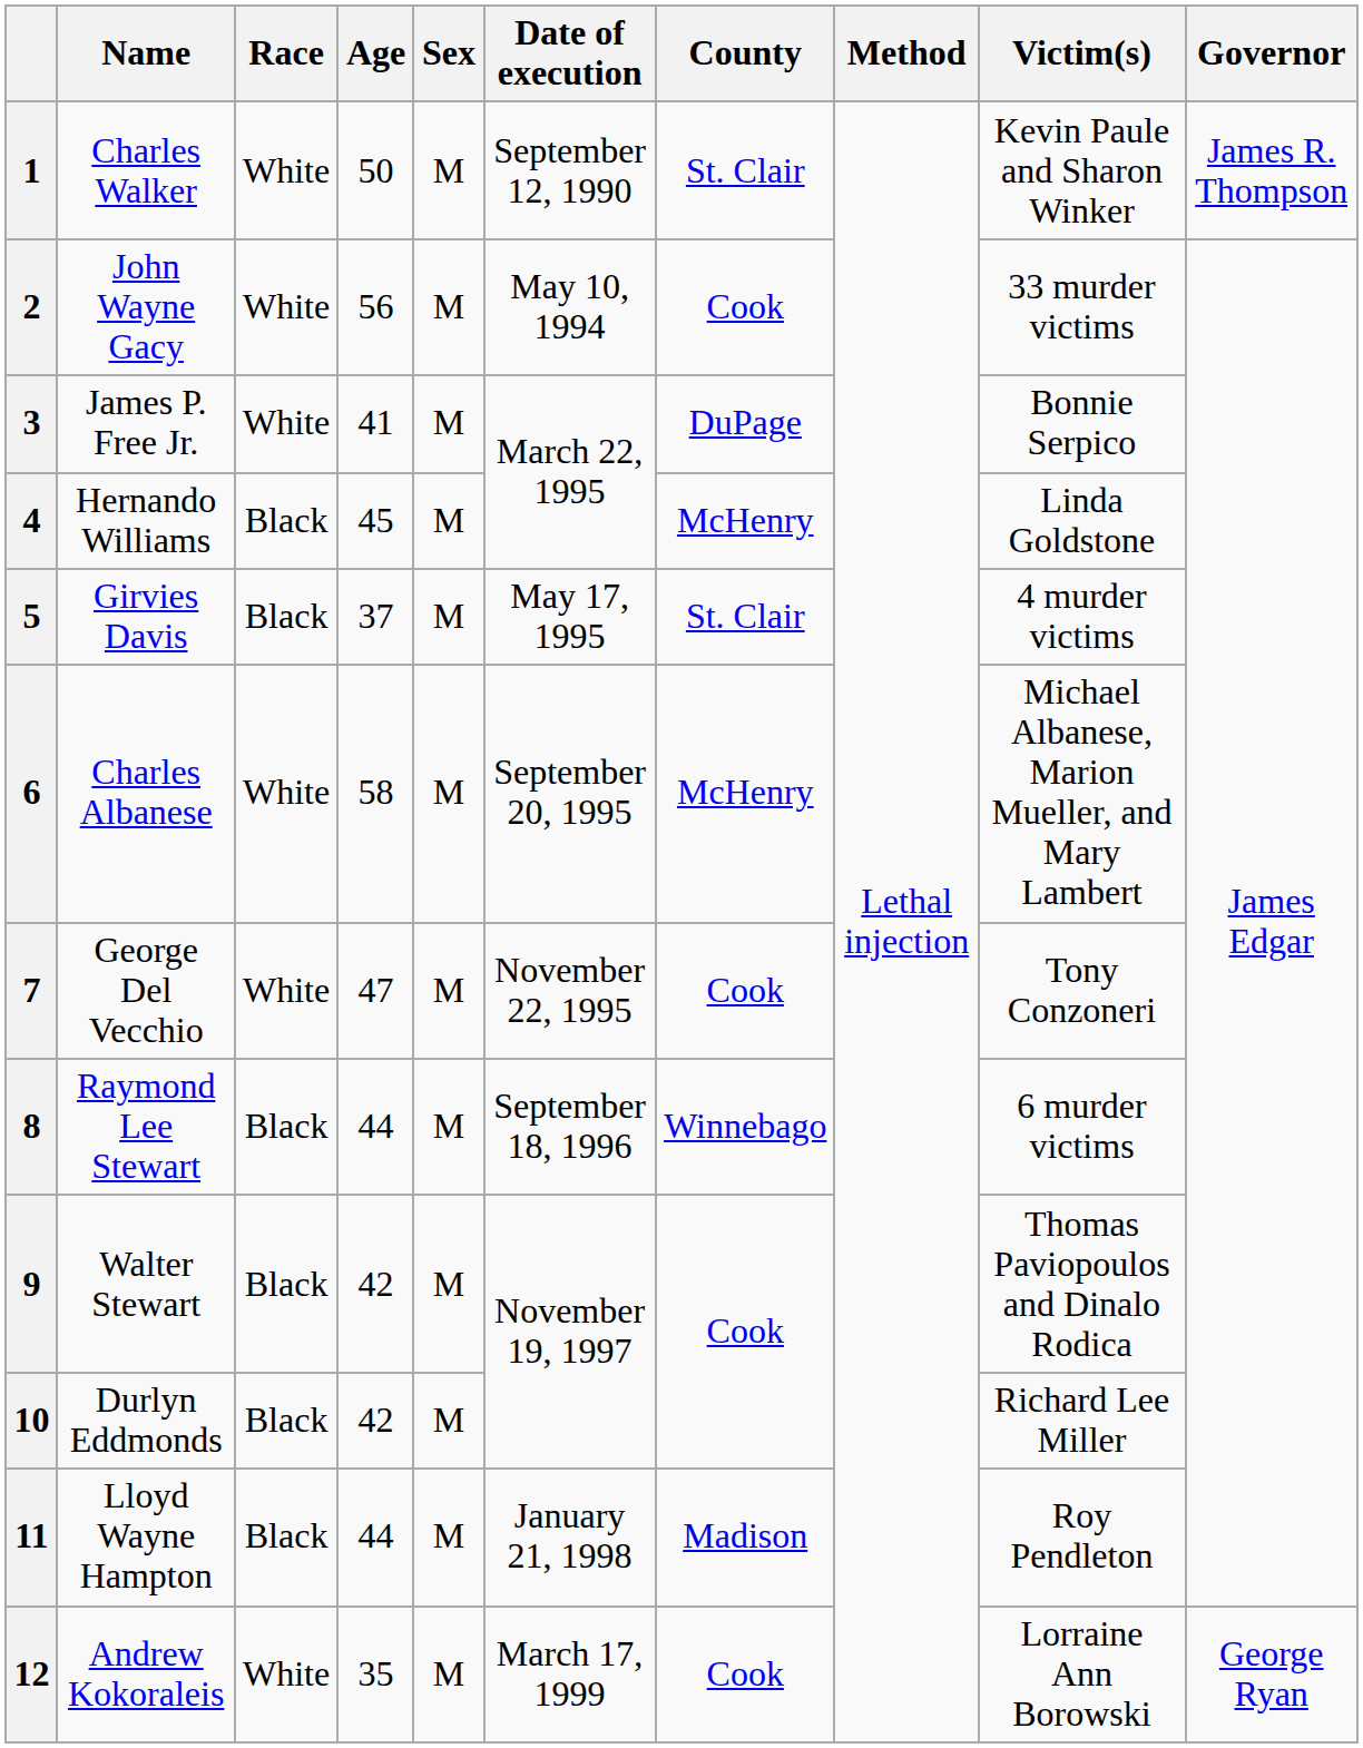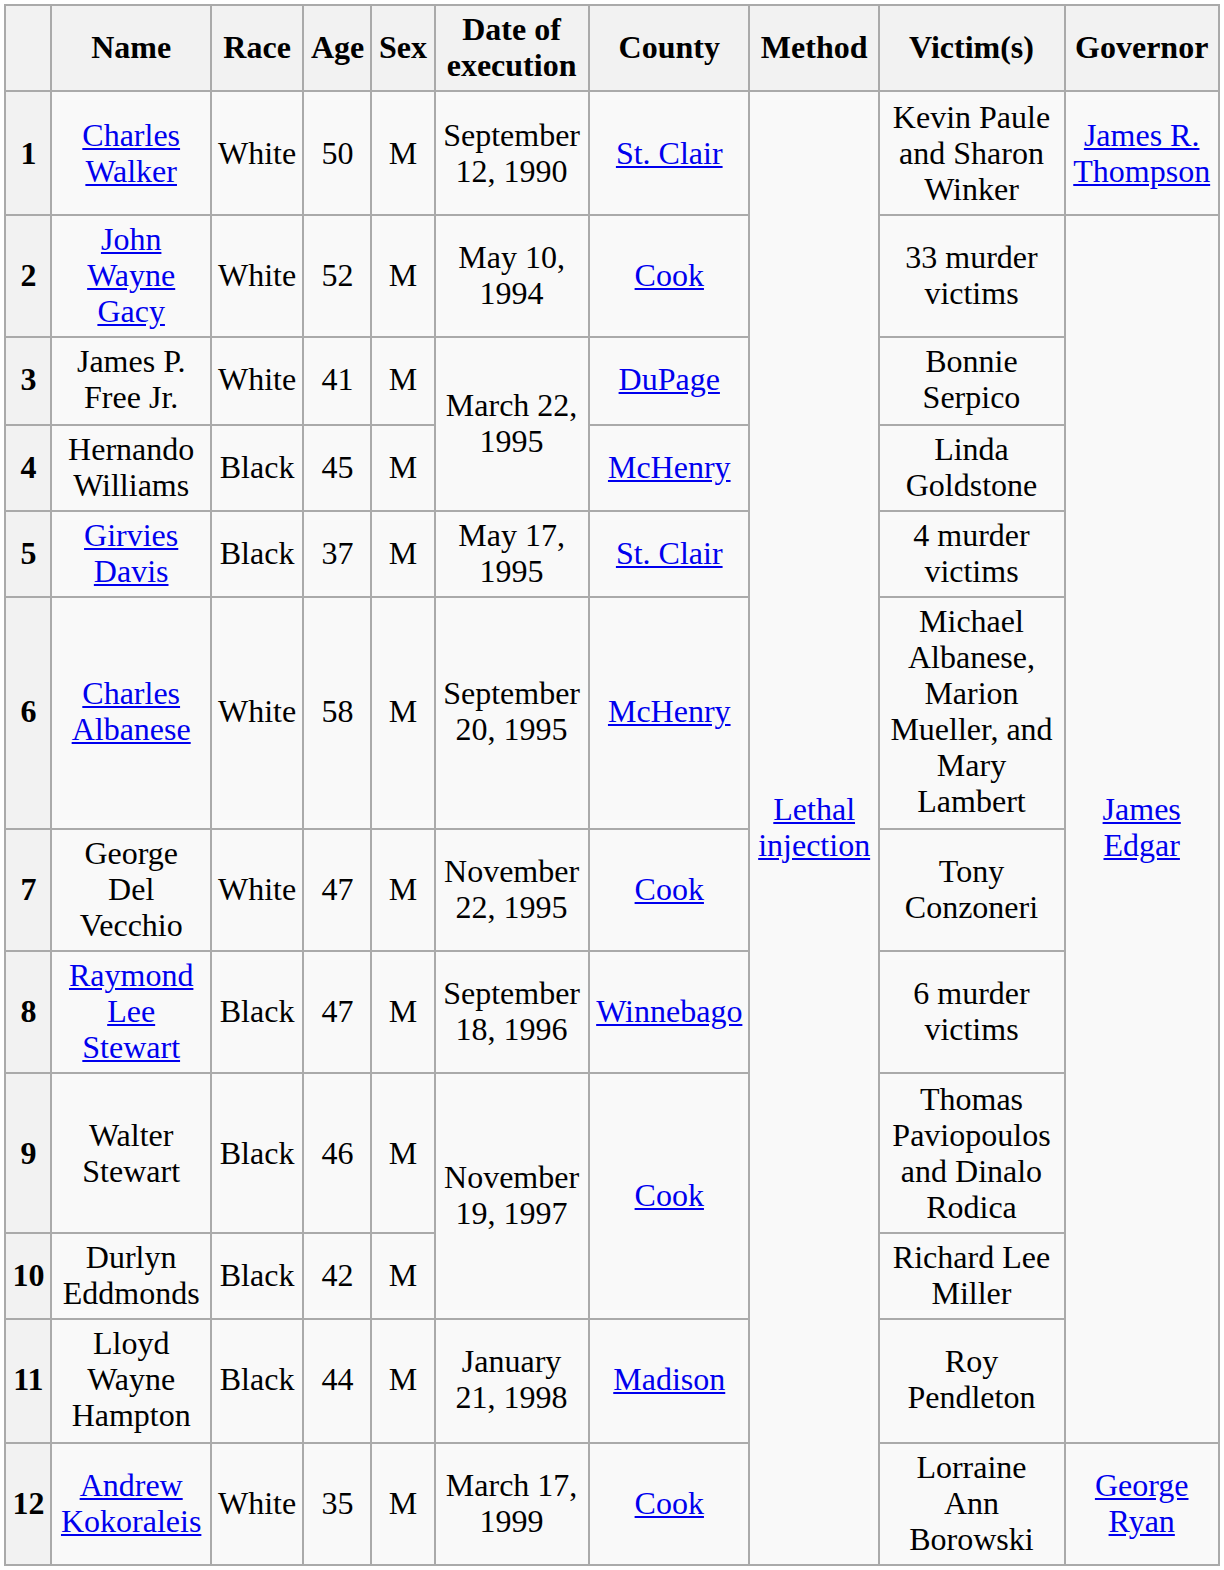 <table class="wikitable sortable" style="text-align:center;">
 <tr>
 <th scope="col"></th>
 <th scope="col">Name</th>
 <th scope="col">Race</th>
 <th scope="col">Age</th>
 <th scope="col">Sex</th>
 <th scope="col" data-sort-type="date">Date of execution</th>
 <th>County</th>
 <th scope="col">Method</th>
 <th scope="col">Victim(s)</th>
 <th scope="col">Governor</th>
 </tr>
 <tr>
 <th scope="row">1</th>
 <td><a href='#'>Charles Walker</a></td>
 <td>White</td>
 <td>50</td>
 <td>M</td>
 <td>September 12, 1990</td>
 <td><a href='#'>St. Clair</a></td>
 <td rowspan="12"><a href='#'>Lethal injection</a></td>
 <td>Kevin Paule and Sharon Winker</td>
 <td><a href='#'>James R. Thompson</a></td>
 </tr>
 <tr>
 <th scope="row">2</th>
 <td><a href='#'>John Wayne Gacy</a></td>
 <td>White</td>
-<td>56</td>
+<td>52</td>
 <td>M</td>
 <td>May 10, 1994</td>
 <td><a href='#'>Cook</a></td>
 <td>33 murder victims</td>
 <td rowspan="10"><a href='#'>James Edgar</a></td>
 </tr>
 <tr>
 <th scope="row">3</th>
 <td>James P. Free Jr.</td>
 <td>White</td>
 <td>41</td>
 <td>M</td>
 <td rowspan="2">March 22, 1995</td>
 <td><a href='#'>DuPage</a></td>
 <td>Bonnie Serpico</td>
 </tr>
 <tr>
 <th scope="row">4</th>
 <td>Hernando Williams</td>
 <td>Black</td>
 <td>45</td>
 <td>M</td>
 <td><a href='#'>McHenry</a></td>
 <td>Linda Goldstone</td>
 </tr>
 <tr>
 <th scope="row">5</th>
 <td><a href='#'>Girvies Davis</a></td>
 <td>Black</td>
 <td>37</td>
 <td>M</td>
 <td>May 17, 1995</td>
 <td><a href='#'>St. Clair</a></td>
 <td>4 murder victims</td>
 </tr>
 <tr>
 <th scope="row">6</th>
 <td><a href='#'>Charles Albanese</a></td>
 <td>White</td>
 <td>58</td>
 <td>M</td>
 <td>September 20, 1995</td>
 <td><a href='#'>McHenry</a></td>
 <td>Michael Albanese, Marion Mueller, and Mary Lambert</td>
 </tr>
 <tr>
 <th scope="row">7</th>
 <td>George Del Vecchio</td>
 <td>White</td>
 <td>47</td>
 <td>M</td>
 <td>November 22, 1995</td>
 <td><a href='#'>Cook</a></td>
 <td>Tony Conzoneri</td>
 </tr>
 <tr>
 <th scope="row">8</th>
 <td><a href='#'>Raymond Lee Stewart</a></td>
 <td>Black</td>
-<td>44</td>
+<td>47</td>
 <td>M</td>
 <td>September 18, 1996</td>
 <td><a href='#'>Winnebago</a></td>
 <td>6 murder victims</td>
 </tr>
 <tr>
 <th scope="row">9</th>
 <td>Walter Stewart</td>
 <td>Black</td>
-<td>42</td>
+<td>46</td>
 <td>M</td>
 <td rowspan="2">November 19, 1997</td>
 <td rowspan="2"><a href='#'>Cook</a></td>
 <td>Thomas Paviopoulos and Dinalo Rodica</td>
 </tr>
 <tr>
 <th scope="row">10</th>
 <td>Durlyn Eddmonds</td>
 <td>Black</td>
 <td>42</td>
 <td>M</td>
 <td>Richard Lee Miller</td>
 </tr>
 <tr>
 <th scope="row">11</th>
 <td>Lloyd Wayne Hampton</td>
 <td>Black</td>
 <td>44</td>
 <td>M</td>
 <td>January 21, 1998</td>
 <td><a href='#'>Madison</a></td>
 <td>Roy Pendleton</td>
 </tr>
 <tr>
 <th scope="row">12</th>
 <td><a href='#'>Andrew Kokoraleis</a></td>
 <td>White</td>
 <td>35</td>
 <td>M</td>
 <td>March 17, 1999</td>
 <td><a href='#'>Cook</a></td>
 <td>Lorraine Ann Borowski</td>
 <td><a href='#'>George Ryan</a></td>
 </tr>
 </table>
